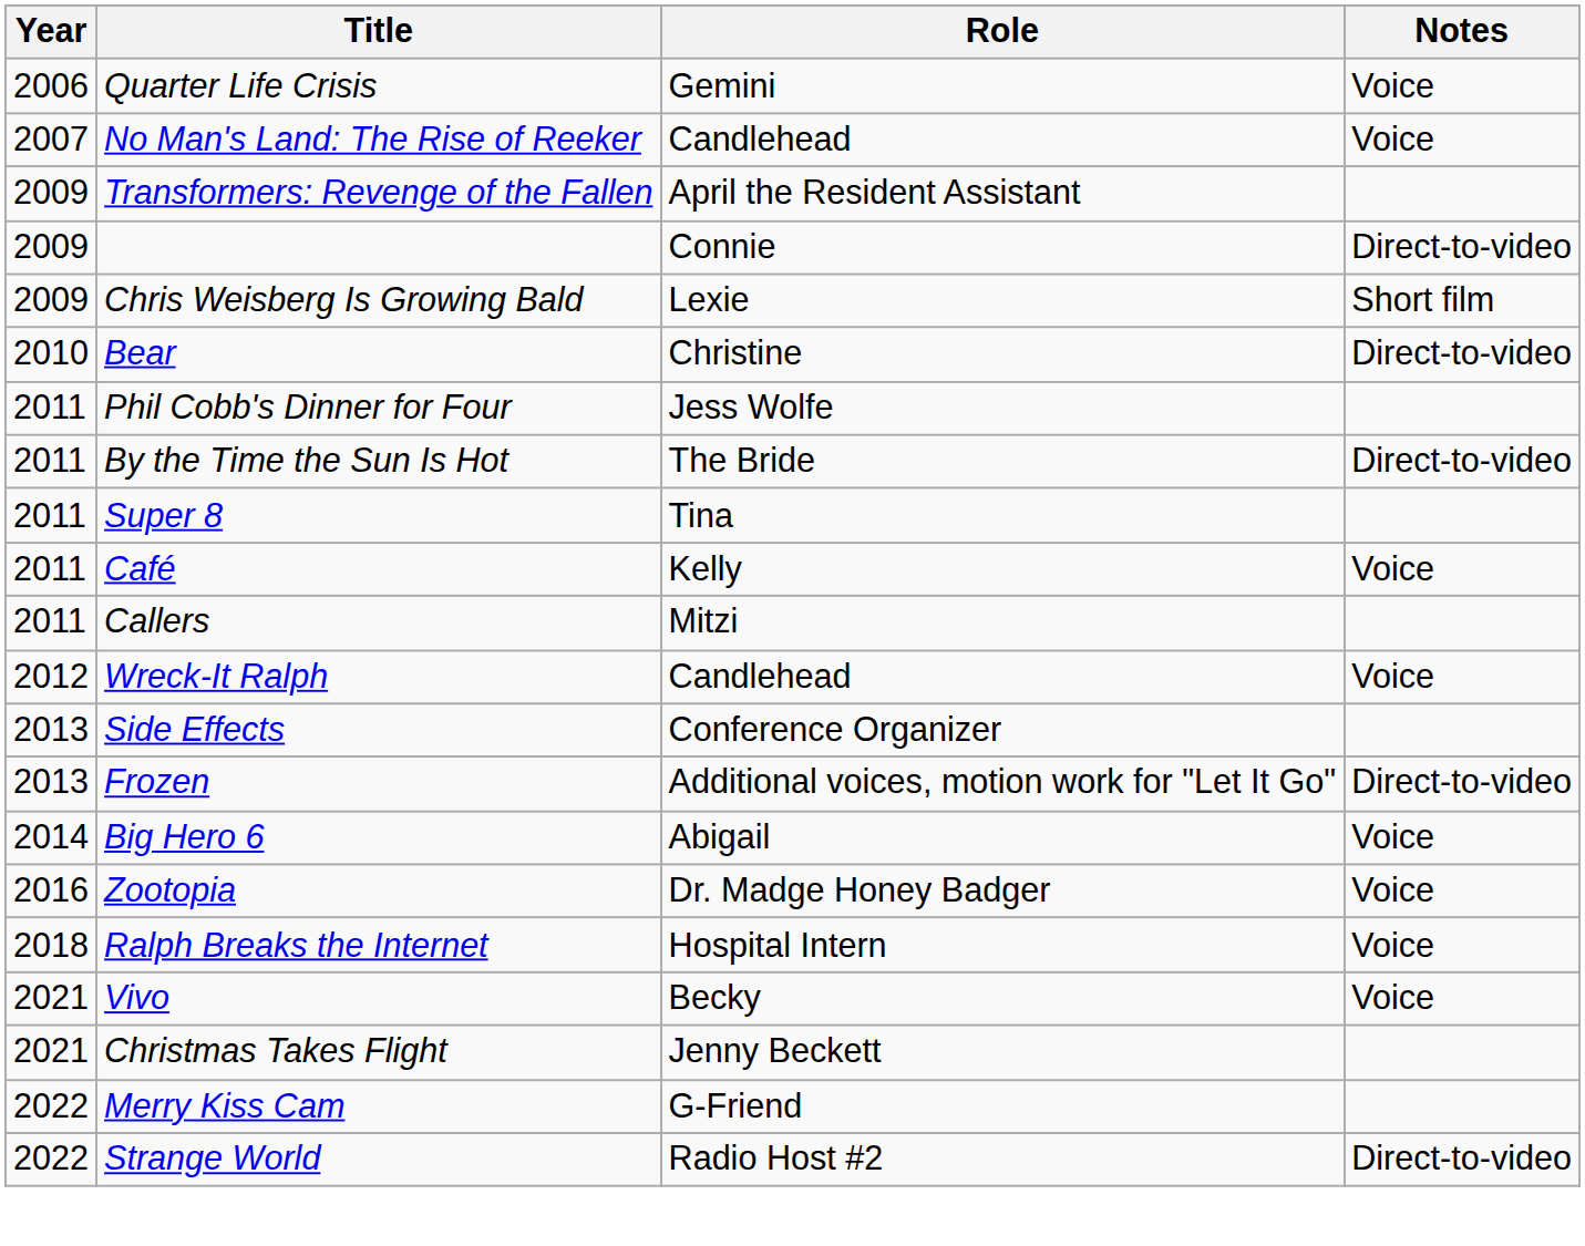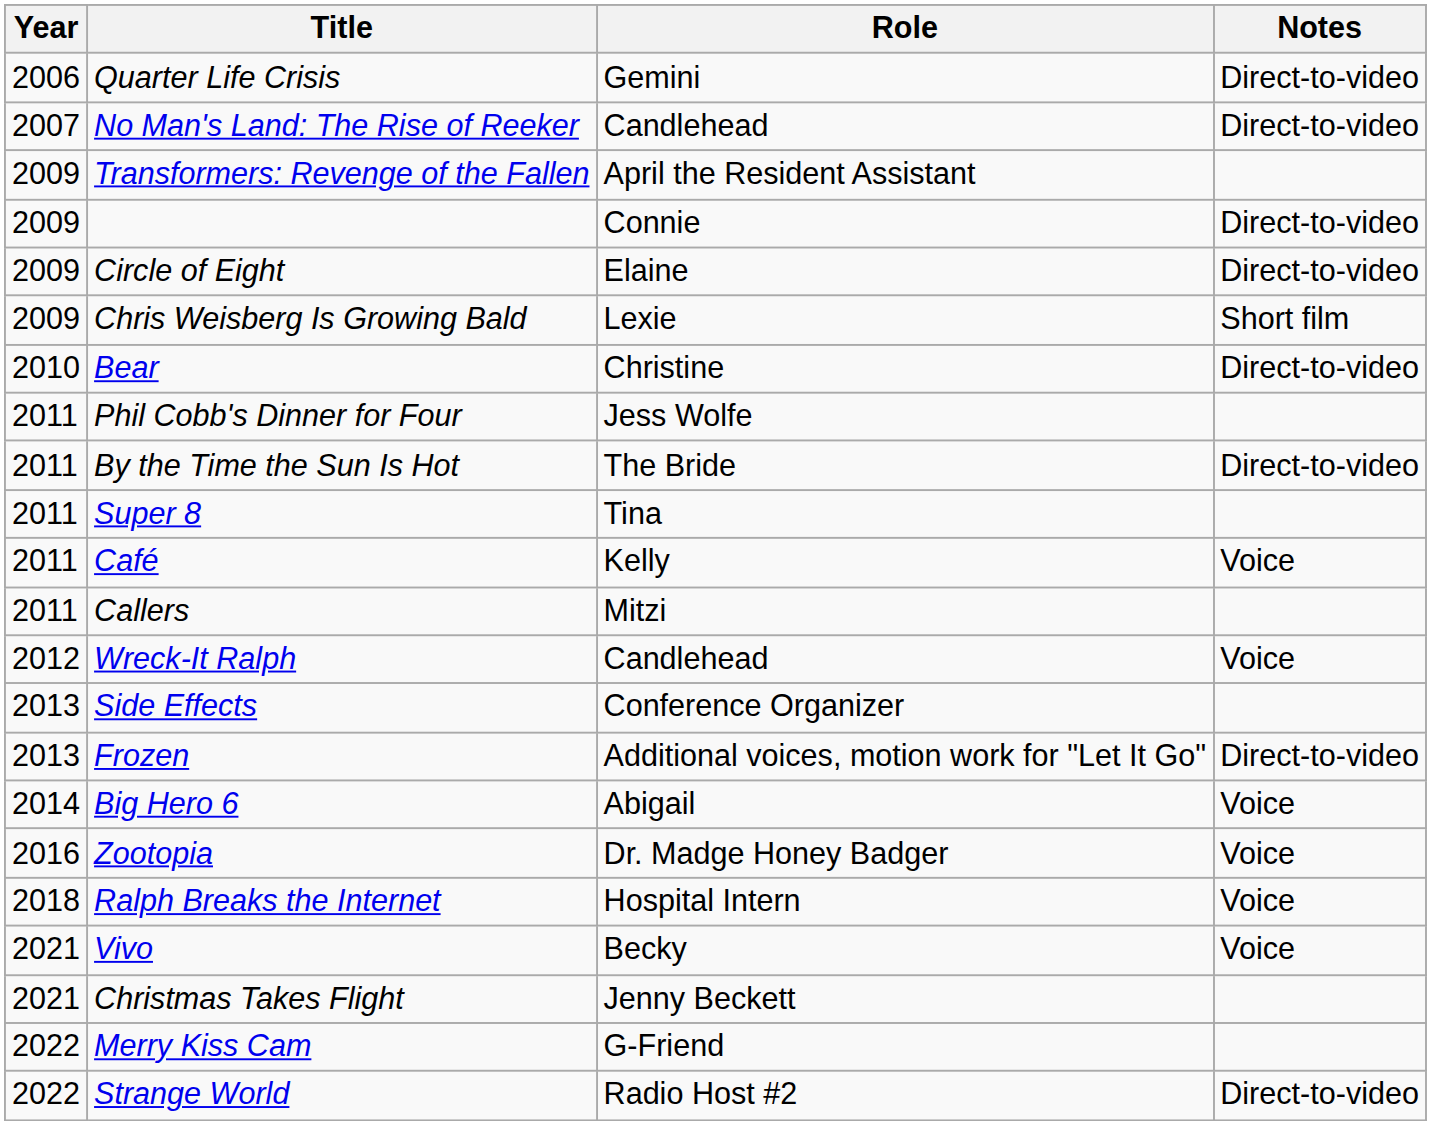 <table class="wikitable sortable">
 <tr>
 <th>Year</th>
 <th>Title</th>
 <th>Role</th>
 <th class="unsortable">Notes</th>
 </tr>
 <tr>
 <td>2006</td>
 <td><em>Quarter Life Crisis</em></td>
 <td>Gemini</td>
-<td>Voice</td>
+<td>Direct-to-video</td>
 </tr>
 <tr>
 <td>2007</td>
 <td><em><a href='#'>No Man's Land: The Rise of Reeker</a></em></td>
 <td>Candlehead</td>
-<td>Voice</td>
+<td>Direct-to-video</td>
 </tr>
 <tr>
 <td>2009</td>
 <td><em><a href='#'>Transformers: Revenge of the Fallen</a></em></td>
 <td>April the Resident Assistant</td>
 <td></td>
 </tr>
 <tr>
 <td>2009</td>
 <td><em></em></td>
 <td>Connie</td>
+<td>Direct-to-video</td>
+</tr>
+<tr>
+<td>2009</td>
+<td><em>Circle of Eight</em></td>
+<td>Elaine</td>
 <td>Direct-to-video</td>
 </tr>
 <tr>
 <td>2009</td>
 <td><em>Chris Weisberg Is Growing Bald</em></td>
 <td>Lexie</td>
 <td>Short film</td>
 </tr>
 <tr>
 <td>2010</td>
 <td><em><a href='#'>Bear</a></em></td>
 <td>Christine</td>
 <td>Direct-to-video</td>
 </tr>
 <tr>
 <td>2011</td>
 <td><em>Phil Cobb's Dinner for Four</em></td>
 <td>Jess Wolfe</td>
 <td></td>
 </tr>
 <tr>
 <td>2011</td>
 <td><em>By the Time the Sun Is Hot</em></td>
 <td>The Bride</td>
 <td>Direct-to-video</td>
 </tr>
 <tr>
 <td>2011</td>
 <td><em><a href='#'>Super 8</a></em></td>
 <td>Tina</td>
 <td></td>
 </tr>
 <tr>
 <td>2011</td>
 <td><em><a href='#'>Café</a></em></td>
 <td>Kelly</td>
 <td>Voice</td>
 </tr>
 <tr>
 <td>2011</td>
 <td><em>Callers</em></td>
 <td>Mitzi</td>
 <td></td>
 </tr>
 <tr>
 <td>2012</td>
 <td><em><a href='#'>Wreck-It Ralph</a></em></td>
 <td>Candlehead</td>
 <td>Voice</td>
 </tr>
 <tr>
 <td>2013</td>
 <td><em><a href='#'>Side Effects</a></em></td>
 <td>Conference Organizer</td>
 <td></td>
 </tr>
 <tr>
 <td>2013</td>
 <td><em><a href='#'>Frozen</a></em></td>
 <td>Additional voices, motion work for "Let It Go"</td>
 <td>Direct-to-video</td>
 </tr>
 <tr>
 <td>2014</td>
 <td><em><a href='#'>Big Hero 6</a></em></td>
 <td>Abigail</td>
 <td>Voice</td>
 </tr>
 <tr>
 <td>2016</td>
 <td><em><a href='#'>Zootopia</a></em></td>
 <td>Dr. Madge Honey Badger</td>
 <td>Voice</td>
 </tr>
 <tr>
 <td>2018</td>
 <td><em><a href='#'>Ralph Breaks the Internet</a></em></td>
 <td>Hospital Intern</td>
 <td>Voice</td>
 </tr>
 <tr>
 <td>2021</td>
 <td><em><a href='#'>Vivo</a></em></td>
 <td>Becky</td>
 <td>Voice</td>
 </tr>
 <tr>
 <td>2021</td>
 <td><em>Christmas Takes Flight</em></td>
 <td>Jenny Beckett</td>
 <td></td>
 </tr>
 <tr>
 <td>2022</td>
 <td><em><a href='#'>Merry Kiss Cam</a></em></td>
 <td>G-Friend</td>
 <td></td>
 </tr>
 <tr>
 <td>2022</td>
 <td><em><a href='#'>Strange World</a></em></td>
 <td>Radio Host #2</td>
 <td>Direct-to-video</td>
 </tr>
 </table>
